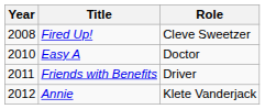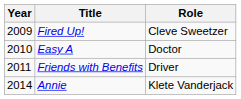 <table class="wikitable">
 <tr>
 <th>Year</th>
 <th>Title</th>
 <th>Role</th>
 </tr>
 <tr>
-<td>2008</td>
+<td>2009</td>
 <td><em><a href='#'>Fired Up!</a></em></td>
 <td>Cleve Sweetzer</td>
 </tr>
 <tr>
 <td>2010</td>
 <td><em><a href='#'>Easy A</a></em></td>
 <td>Doctor</td>
 </tr>
 <tr>
 <td>2011</td>
 <td><em><a href='#'>Friends with Benefits</a></em></td>
 <td>Driver</td>
 </tr>
 <tr>
-<td>2012</td>
+<td>2014</td>
 <td><em><a href='#'>Annie</a></em></td>
 <td>Klete Vanderjack</td>
 </tr>
 </table>
